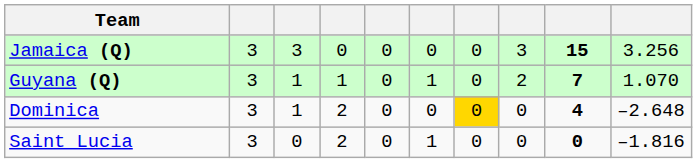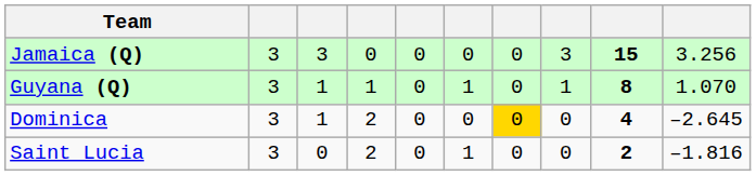 <table class="wikitable" style="text-align:center">
 <tr>
 <th width="150">Team</th>
 <th width="25"></th>
 <th width="25"></th>
 <th width="25"></th>
 <th width="25"></th>
 <th width="25"></th>
 <th width="25"></th>
 <th width="25"></th>
 <th width="40"></th>
 <th width="50"></th>
 </tr>
 <tr style="background:#cfc">
 <td style="text-align:left"><a href='#'>Jamaica</a> <strong>(Q)</strong></td>
 <td>3</td>
 <td>3</td>
 <td>0</td>
 <td>0</td>
 <td>0</td>
 <td>0</td>
 <td>3</td>
 <td><strong>15</strong></td>
 <td>3.256</td>
 </tr>
 <tr style="background:#cfc">
 <td style="text-align:left"><a href='#'>Guyana</a> <strong>(Q)</strong></td>
 <td>3</td>
 <td>1</td>
 <td>1</td>
 <td>0</td>
 <td>1</td>
 <td>0</td>
-<td>2</td>
-<td><strong>7</strong></td>
+<td>1</td>
+<td><strong>8</strong></td>
 <td>1.070</td>
 </tr>
 <tr>
 <td style="text-align:left"><a href='#'>Dominica</a></td>
 <td>3</td>
 <td>1</td>
 <td>2</td>
 <td>0</td>
 <td>0</td>
 <td style="background: gold;">0</td>
 <td>0</td>
 <td><strong>4</strong></td>
-<td>–2.648</td>
+<td>–2.645</td>
 </tr>
 <tr>
 <td style="text-align:left"><a href='#'>Saint Lucia</a></td>
 <td>3</td>
 <td>0</td>
 <td>2</td>
 <td>0</td>
 <td>1</td>
 <td>0</td>
 <td>0</td>
-<td><strong>0</strong></td>
+<td><strong>2</strong></td>
 <td>–1.816</td>
 </tr>
 </table>
